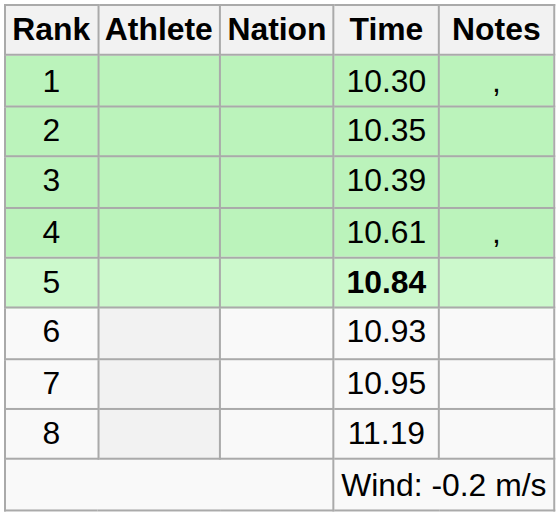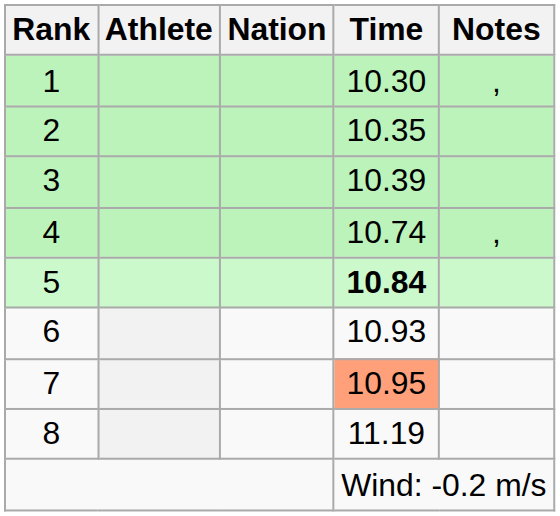 <table class="wikitable plainrowheaders sortable" style="text-align:center;">
 <tr>
 <th scope=col>Rank</th>
 <th scope=col>Athlete</th>
 <th scope=col>Nation</th>
 <th scope=col>Time</th>
 <th scope=col>Notes</th>
 </tr>
 <tr bgcolor=#bbf3bb>
 <td>1</td>
 <th scope=row style="background:#bbf3bb; text-align:left;"></th>
 <td align=left></td>
 <td>10.30</td>
 <td>, </td>
 </tr>
 <tr bgcolor=#bbf3bb>
 <td>2</td>
 <th scope=row style="background:#bbf3bb; text-align:left;"></th>
 <td align=left></td>
 <td>10.35</td>
 <td></td>
 </tr>
 <tr bgcolor=#bbf3bb>
 <td>3</td>
 <th scope=row style="background:#bbf3bb; text-align:left;"></th>
 <td align=left></td>
 <td>10.39</td>
 <td></td>
 </tr>
 <tr bgcolor=#bbf3bb>
 <td>4</td>
 <th scope=row style="background:#bbf3bb; text-align:left;"></th>
 <td align=left></td>
-<td>10.61</td>
+<td>10.74</td>
 <td>, </td>
 </tr>
 <tr bgcolor=#ccf9cc>
 <td>5</td>
 <th scope=row style="background:#ccf9cc; text-align:left;"></th>
 <td align=left></td>
 <td><strong>10.84</strong></td>
 <td></td>
 </tr>
 <tr>
 <td>6</td>
 <th scope=row style=text-align:left;></th>
 <td align=left></td>
 <td>10.93</td>
 <td></td>
 </tr>
 <tr>
 <td>7</td>
 <th scope=row style=text-align:left;></th>
 <td align=left></td>
-<td>10.95</td>
+<td style="background: lightsalmon;">10.95</td>
 <td></td>
 </tr>
 <tr>
 <td>8</td>
 <th scope=row style=text-align:left;></th>
 <td align=left></td>
 <td>11.19</td>
 <td></td>
 </tr>
 <tr class=sortbottom>
 <td colspan=3></td>
 <td colspan=2 style=text-align:left;>Wind: -0.2 m/s</td>
 </tr>
 </table>
